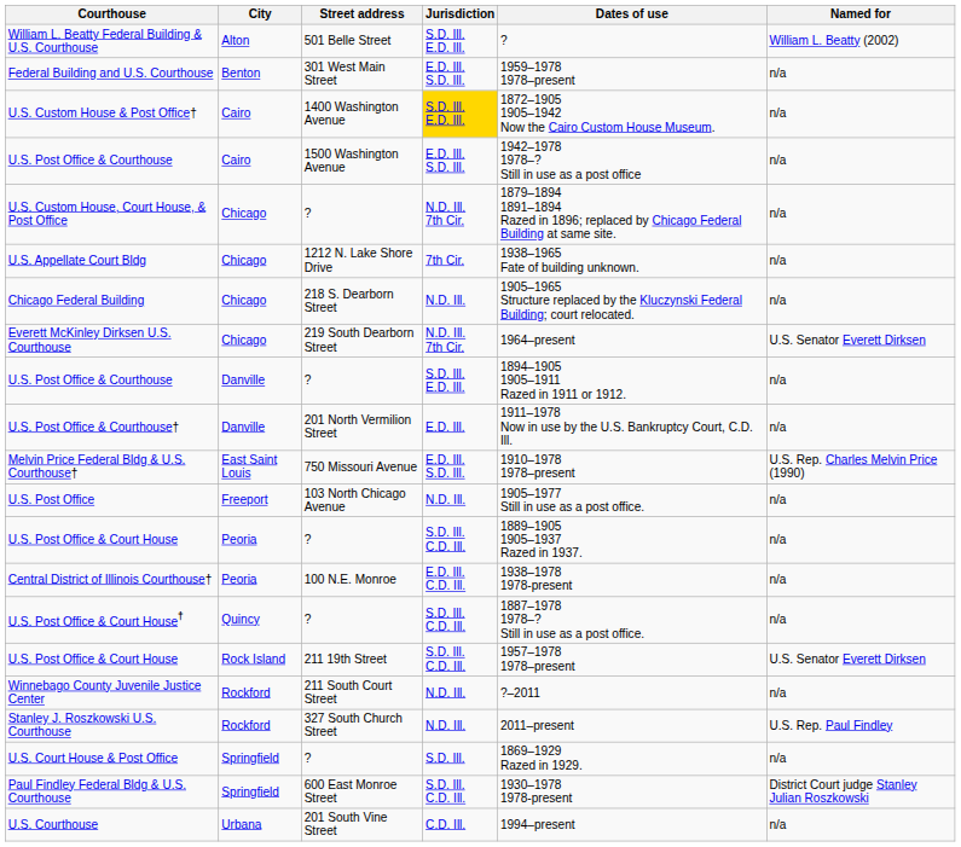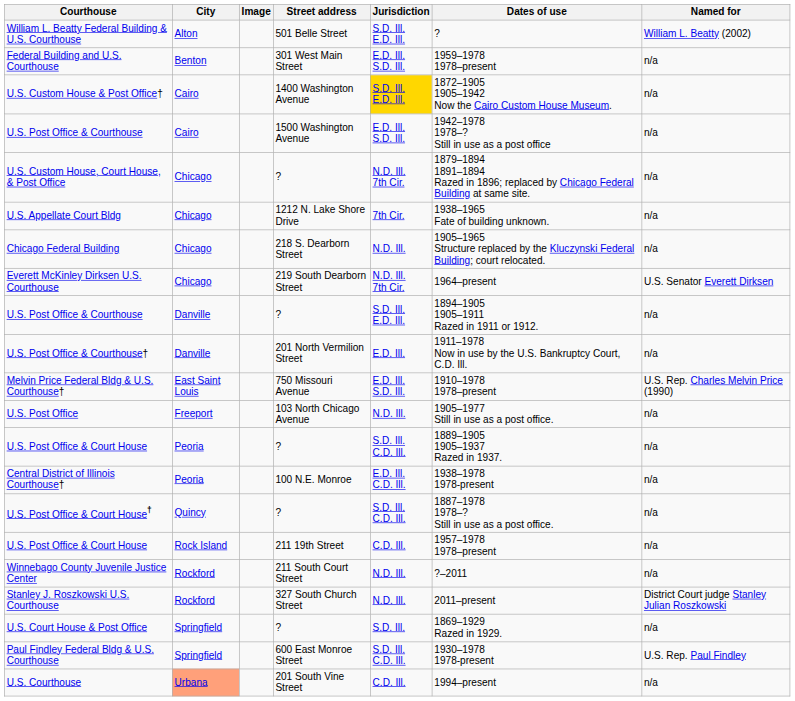 <table class="wikitable sortable sticky-header sort-under">
 <tr>
 <th>Courthouse</th>
 <th>City</th>
+<th>Image</th>
 <th>Street address</th>
 <th>Jurisdiction</th>
 <th>Dates of use</th>
 <th>Named for</th>
 </tr>
 <tr>
 <td><a href='#'>William L. Beatty Federal Building & U.S. Courthouse</a></td>
 <td><a href='#'>Alton</a></td>
+<td></td>
 <td>501 Belle Street</td>
 <td><a href='#'>S.D. Ill.</a><br><a href='#'>E.D. Ill.</a></td>
 <td>?</td>
 <td><a href='#'>William L. Beatty</a> (2002)</td>
 </tr>
 <tr>
 <td><a href='#'>Federal Building and U.S. Courthouse</a></td>
 <td><a href='#'>Benton</a></td>
+<td></td>
 <td>301 West Main Street</td>
 <td><a href='#'>E.D. Ill.</a><br><a href='#'>S.D. Ill.</a></td>
 <td>1959–1978<br>1978–present</td>
 <td>n/a</td>
 </tr>
 <tr>
 <td><a href='#'>U.S. Custom House & Post Office</a>†</td>
 <td><a href='#'>Cairo</a></td>
+<td></td>
 <td>1400 Washington Avenue</td>
 <td style="background: gold;"><a href='#'>S.D. Ill.</a><br><a href='#'>E.D. Ill.</a></td>
 <td>1872–1905<br>1905–1942<br>Now the <a href='#'>Cairo Custom House Museum</a>.</td>
 <td>n/a</td>
 </tr>
 <tr>
 <td><a href='#'>U.S. Post Office & Courthouse</a></td>
 <td><a href='#'>Cairo</a></td>
+<td></td>
 <td>1500 Washington Avenue</td>
 <td><a href='#'>E.D. Ill.</a><br><a href='#'>S.D. Ill.</a></td>
 <td>1942–1978<br>1978–?<br>Still in use as a post office</td>
 <td>n/a</td>
 </tr>
 <tr>
 <td><a href='#'>U.S. Custom House, Court House, & Post Office</a></td>
 <td><a href='#'>Chicago</a></td>
+<td></td>
 <td>?</td>
 <td><a href='#'>N.D. Ill.</a><br><a href='#'>7th Cir.</a></td>
 <td>1879–1894<br>1891–1894<br>Razed in 1896; replaced by <a href='#'>Chicago Federal Building</a> at same site.</td>
 <td>n/a</td>
 </tr>
 <tr>
 <td><a href='#'>U.S. Appellate Court Bldg</a></td>
 <td><a href='#'>Chicago</a></td>
+<td></td>
 <td>1212 N. Lake Shore Drive</td>
 <td><a href='#'>7th Cir.</a></td>
 <td>1938–1965<br>Fate of building unknown.</td>
 <td>n/a</td>
 </tr>
 <tr>
 <td><a href='#'>Chicago Federal Building</a></td>
 <td><a href='#'>Chicago</a></td>
+<td></td>
 <td>218 S. Dearborn Street</td>
 <td><a href='#'>N.D. Ill.</a></td>
 <td>1905–1965<br>Structure replaced by the <a href='#'>Kluczynski Federal Building</a>; court relocated.</td>
 <td>n/a</td>
 </tr>
 <tr>
 <td><a href='#'>Everett McKinley Dirksen U.S. Courthouse</a></td>
 <td><a href='#'>Chicago</a></td>
+<td></td>
 <td>219 South Dearborn Street</td>
 <td><a href='#'>N.D. Ill.</a><br><a href='#'>7th Cir.</a></td>
 <td>1964–present</td>
 <td>U.S. Senator <a href='#'>Everett Dirksen</a></td>
 </tr>
 <tr>
 <td><a href='#'>U.S. Post Office & Courthouse</a></td>
 <td><a href='#'>Danville</a></td>
+<td></td>
 <td>?</td>
 <td><a href='#'>S.D. Ill.</a><br><a href='#'>E.D. Ill.</a></td>
 <td>1894–1905<br>1905–1911<br>Razed in 1911 or 1912.</td>
 <td>n/a</td>
 </tr>
 <tr>
 <td><a href='#'>U.S. Post Office & Courthouse</a>†</td>
 <td><a href='#'>Danville</a></td>
+<td></td>
 <td>201 North Vermilion Street</td>
 <td><a href='#'>E.D. Ill.</a></td>
 <td>1911–1978<br>Now in use by the U.S. Bankruptcy Court, C.D. Ill.</td>
 <td>n/a</td>
 </tr>
 <tr>
 <td><a href='#'>Melvin Price Federal Bldg & U.S. Courthouse</a>†</td>
 <td><a href='#'>East Saint Louis</a></td>
+<td></td>
 <td>750 Missouri Avenue</td>
 <td><a href='#'>E.D. Ill.</a><br><a href='#'>S.D. Ill.</a></td>
 <td>1910–1978<br>1978–present</td>
 <td>U.S. Rep. <a href='#'>Charles Melvin Price</a> (1990)</td>
 </tr>
 <tr>
 <td><a href='#'>U.S. Post Office</a></td>
 <td><a href='#'>Freeport</a></td>
+<td></td>
 <td>103 North Chicago Avenue</td>
 <td><a href='#'>N.D. Ill.</a></td>
 <td>1905–1977<br>Still in use as a post office.</td>
 <td>n/a</td>
 </tr>
 <tr>
 <td><a href='#'>U.S. Post Office & Court House</a></td>
 <td><a href='#'>Peoria</a></td>
+<td></td>
 <td>?</td>
 <td><a href='#'>S.D. Ill.</a><br><a href='#'>C.D. Ill.</a></td>
 <td>1889–1905<br>1905–1937<br>Razed in 1937.</td>
 <td>n/a</td>
 </tr>
 <tr>
 <td><a href='#'>Central District of Illinois Courthouse</a>†</td>
 <td><a href='#'>Peoria</a></td>
+<td></td>
 <td>100 N.E. Monroe</td>
 <td><a href='#'>E.D. Ill.</a><br><a href='#'>C.D. Ill.</a></td>
 <td>1938–1978<br>1978-present</td>
 <td>n/a</td>
 </tr>
 <tr>
 <td><a href='#'>U.S. Post Office & Court House</a><strong><sup>†</sup></strong></td>
 <td><a href='#'>Quincy</a></td>
+<td></td>
 <td>?</td>
 <td><a href='#'>S.D. Ill.</a><br><a href='#'>C.D. Ill.</a></td>
 <td>1887–1978<br>1978–?<br>Still in use as a post office.</td>
 <td>n/a</td>
 </tr>
 <tr>
 <td><a href='#'>U.S. Post Office & Court House</a></td>
 <td><a href='#'>Rock Island</a></td>
+<td></td>
 <td>211 19th Street</td>
-<td><a href='#'>S.D. Ill.</a><br><a href='#'>C.D. Ill.</a></td>
+<td><a href='#'>C.D. Ill.</a></td>
 <td>1957–1978<br>1978–present</td>
-<td>U.S. Senator <a href='#'>Everett Dirksen</a></td>
+<td>n/a</td>
 </tr>
 <tr>
 <td><a href='#'>Winnebago County Juvenile Justice Center</a></td>
 <td><a href='#'>Rockford</a></td>
+<td></td>
 <td>211 South Court Street</td>
 <td><a href='#'>N.D. Ill.</a></td>
 <td>?–2011</td>
 <td>n/a</td>
 </tr>
 <tr>
 <td><a href='#'>Stanley J. Roszkowski U.S. Courthouse</a></td>
 <td><a href='#'>Rockford</a></td>
+<td></td>
 <td>327 South Church Street</td>
 <td><a href='#'>N.D. Ill.</a></td>
 <td>2011–present</td>
-<td>U.S. Rep. <a href='#'>Paul Findley</a></td>
+<td>District Court judge <a href='#'>Stanley Julian Roszkowski</a></td>
 </tr>
 <tr>
 <td><a href='#'>U.S. Court House & Post Office</a></td>
 <td><a href='#'>Springfield</a></td>
+<td></td>
 <td>?</td>
 <td><a href='#'>S.D. Ill.</a></td>
 <td>1869–1929<br>Razed in 1929.</td>
 <td>n/a</td>
 </tr>
 <tr>
 <td><a href='#'>Paul Findley Federal Bldg & U.S. Courthouse</a></td>
 <td><a href='#'>Springfield</a></td>
+<td></td>
 <td>600 East Monroe Street</td>
 <td><a href='#'>S.D. Ill.</a><br><a href='#'>C.D. Ill.</a></td>
 <td>1930–1978<br>1978-present</td>
-<td>District Court judge <a href='#'>Stanley Julian Roszkowski</a></td>
+<td>U.S. Rep. <a href='#'>Paul Findley</a></td>
 </tr>
 <tr>
 <td><a href='#'>U.S. Courthouse</a></td>
-<td><a href='#'>Urbana</a></td>
+<td style="background: lightsalmon;"><a href='#'>Urbana</a></td>
+<td></td>
 <td>201 South Vine Street</td>
 <td><a href='#'>C.D. Ill.</a></td>
 <td>1994–present</td>
 <td>n/a</td>
 </tr>
 </table>
